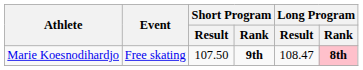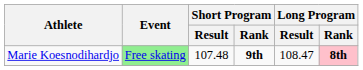 <table class="wikitable" border="1" style="font-size:90%">
 <tr>
 <th rowspan=2>Athlete</th>
 <th rowspan=2>Event</th>
 <th colspan=2>Short Program</th>
 <th colspan=2>Long Program</th>
 </tr>
 <tr>
 <th>Result</th>
 <th>Rank</th>
 <th>Result</th>
 <th>Rank</th>
 </tr>
 <tr>
 <td><a href='#'>Marie Koesnodihardjo</a></td>
-<td><a href='#'>Free skating</a></td>
-<td align=center>107.50</td>
+<td style="background: lightgreen;"><a href='#'>Free skating</a></td>
+<td align=center>107.48</td>
 <td align=center><strong>9th</strong></td>
 <td align=center>108.47</td>
 <td align=center style="background: pink;"><strong>8th</strong></td>
 </tr>
 </table>
